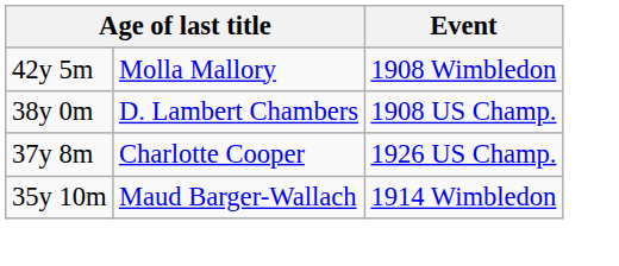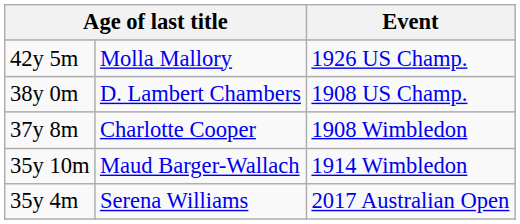 <table class=wikitable>
 <tr>
 <th colspan=2>Age of last title</th>
 <th>Event</th>
 </tr>
 <tr>
 <td>42y 5m</td>
 <td> <a href='#'>Molla Mallory</a></td>
-<td><a href='#'>1908 Wimbledon</a></td>
+<td><a href='#'>1926 US Champ.</a></td>
 </tr>
 <tr>
 <td>38y 0m</td>
 <td> <a href='#'>D. Lambert Chambers</a></td>
 <td><a href='#'>1908 US Champ.</a></td>
 </tr>
 <tr>
 <td>37y 8m</td>
 <td> <a href='#'>Charlotte Cooper</a></td>
-<td><a href='#'>1926 US Champ.</a></td>
+<td><a href='#'>1908 Wimbledon</a></td>
 </tr>
 <tr>
 <td>35y 10m</td>
 <td> <a href='#'>Maud Barger-Wallach</a></td>
 <td><a href='#'>1914 Wimbledon</a></td>
 </tr>
+<tr>
+<td>35y 4m</td>
+<td> <a href='#'>Serena Williams</a></td>
+<td><a href='#'>2017 Australian Open</a></td>
+</tr>
 </table>
